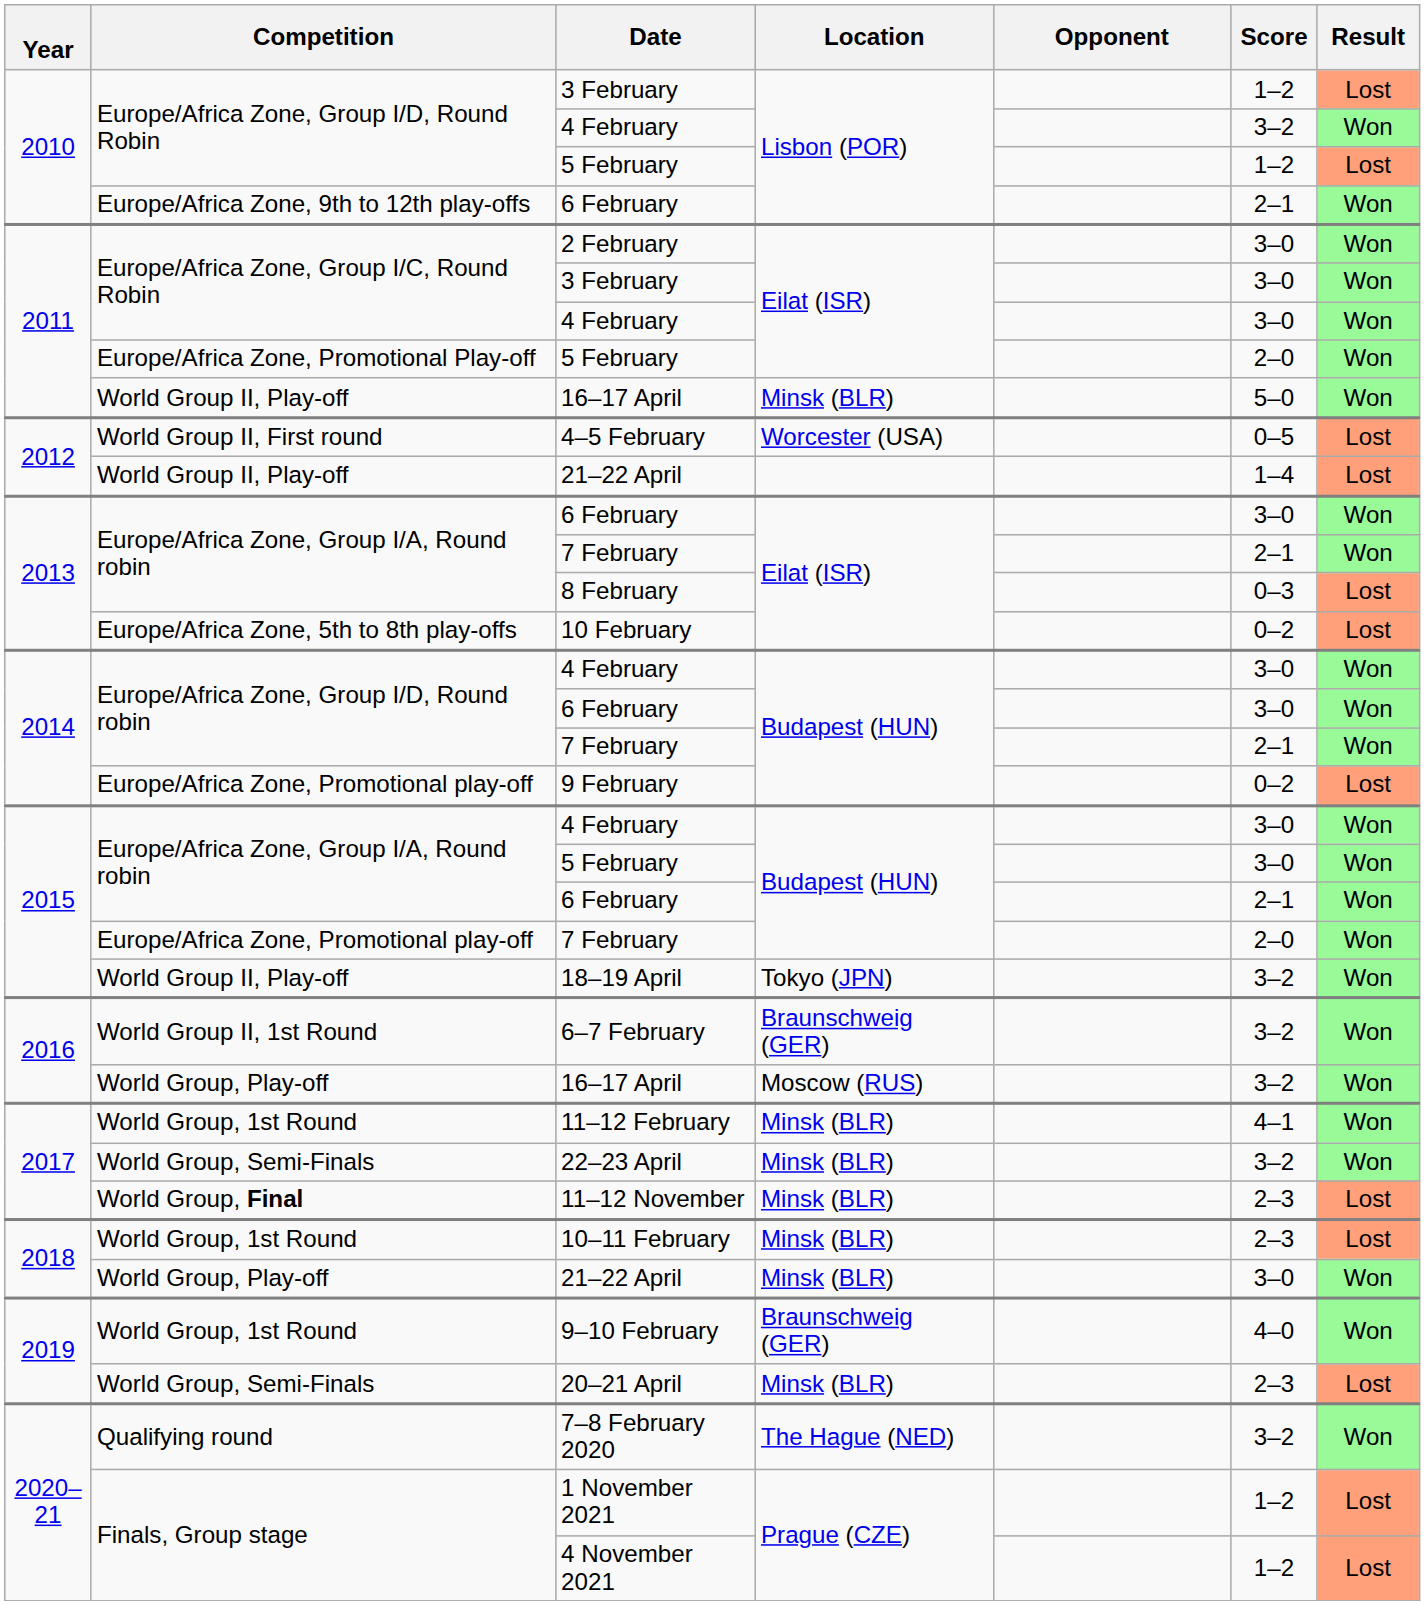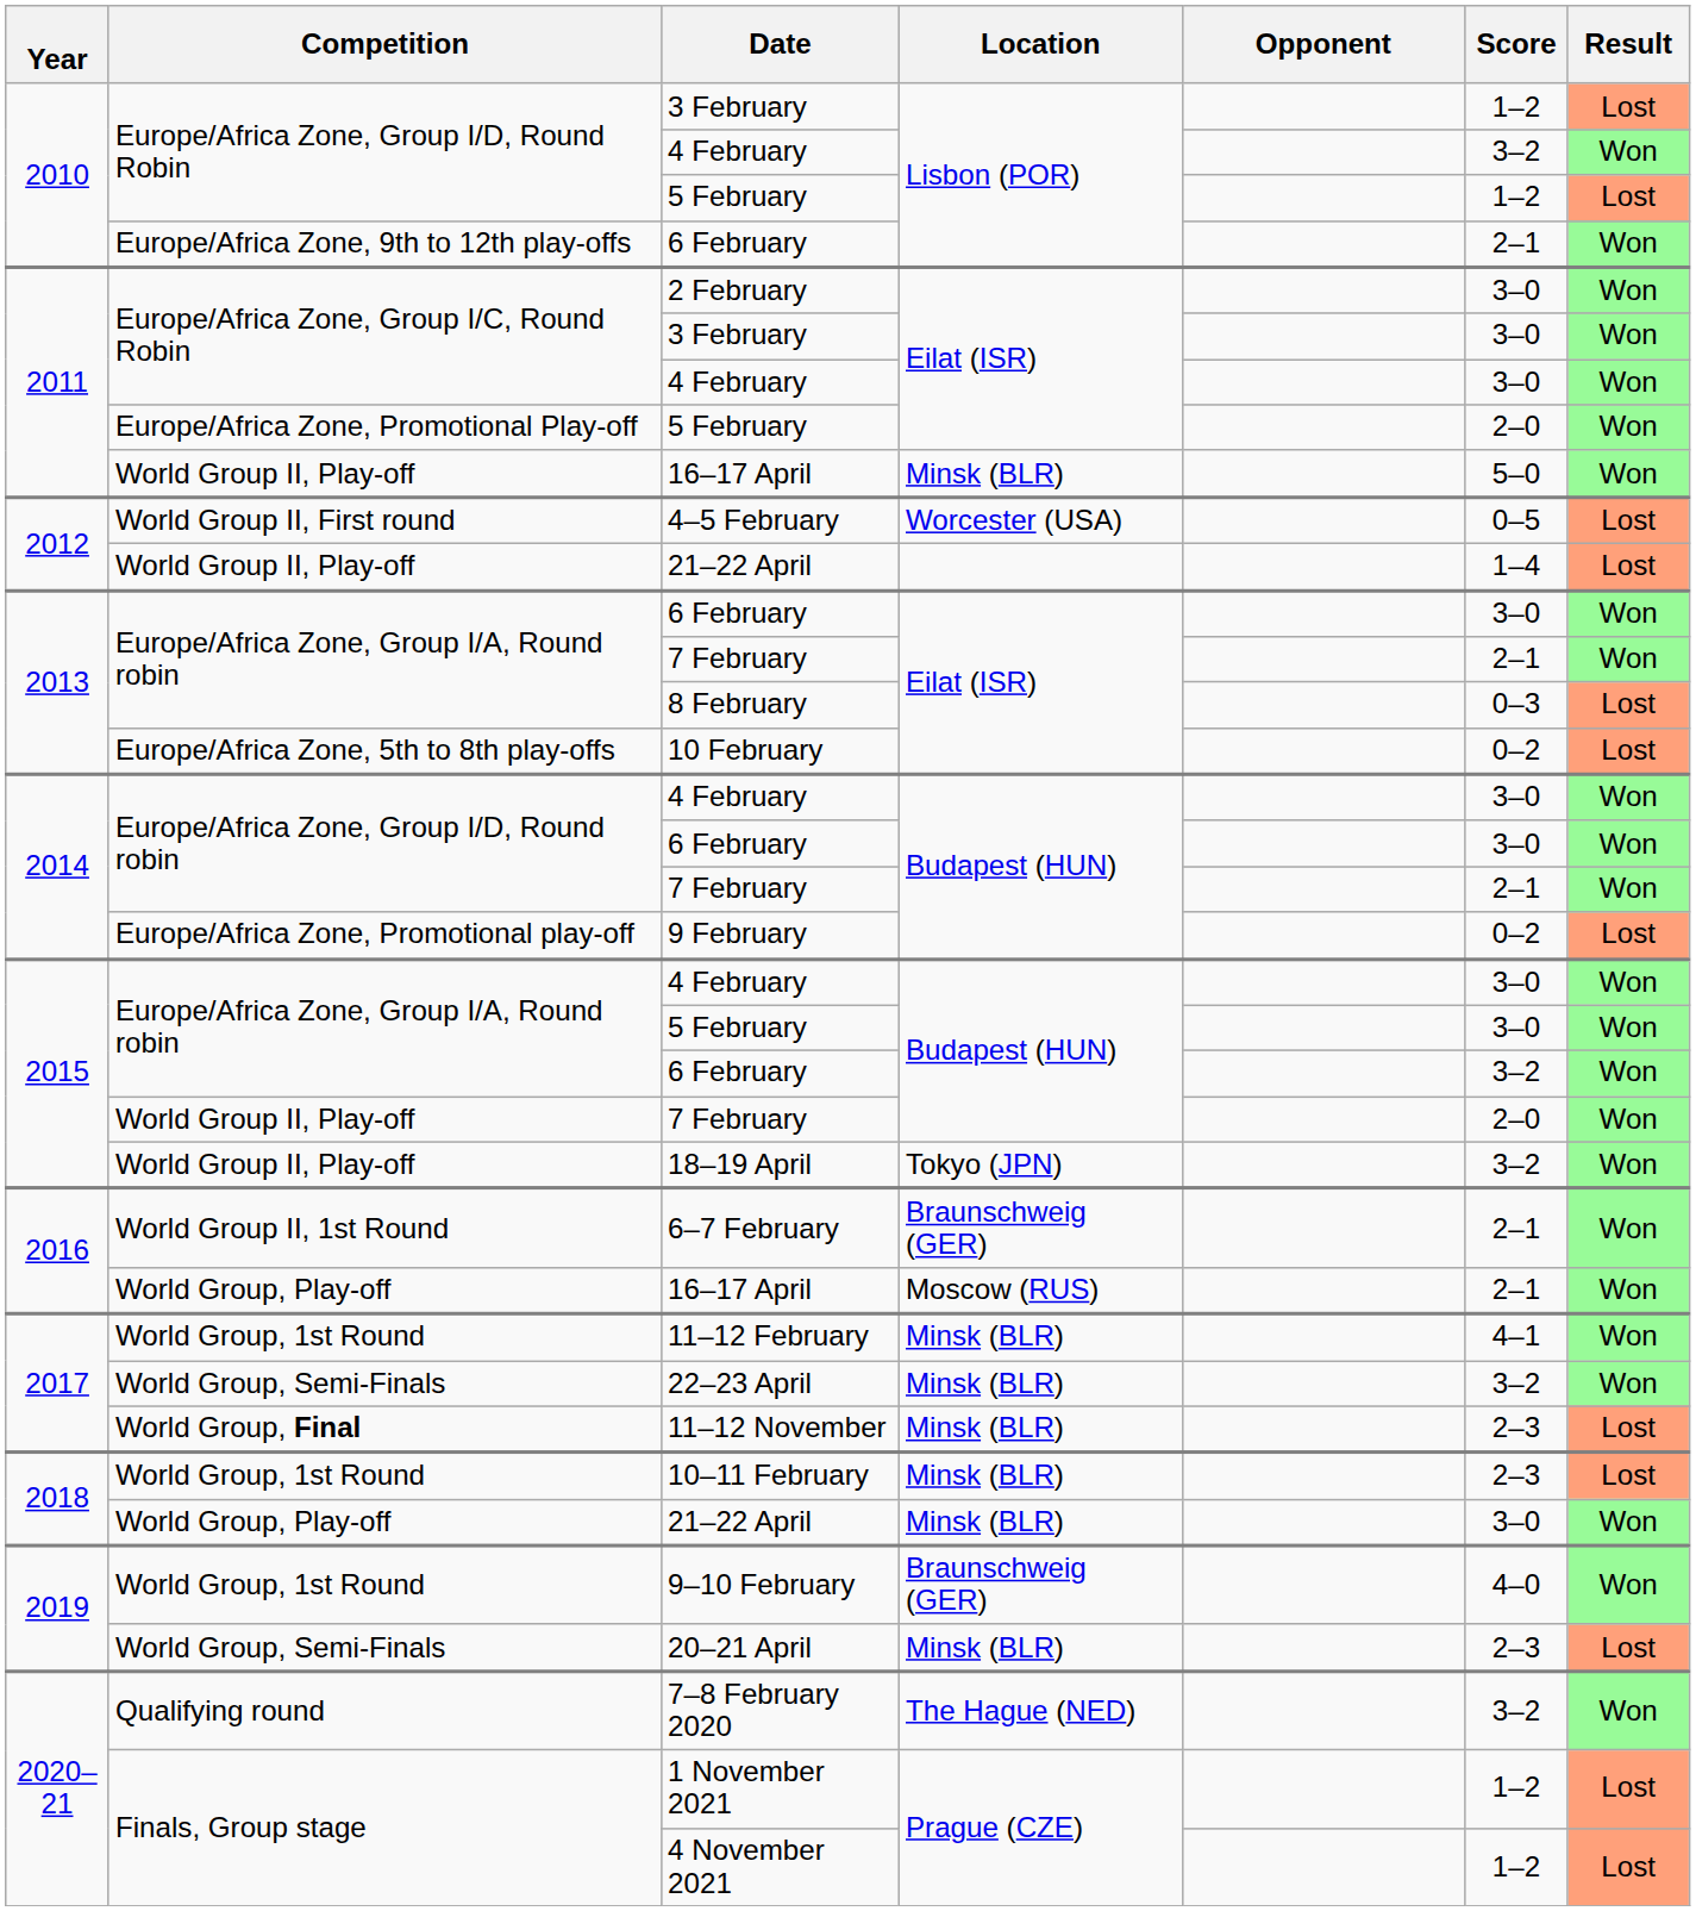 <table class="wikitable collapsible nowrap">
 <tr>
 <th style="width:50px"><br> Year</th>
 <th style="width:300px">Competition</th>
 <th style="width:125px">Date</th>
 <th style="width:150px">Location</th>
 <th style="width:150px">Opponent</th>
 <th style="width:50px">Score</th>
 <th style="width:60px">Result</th>
 </tr>
 <tr>
 <td align="center" rowspan="4"><a href='#'>2010</a></td>
 <td rowspan="3">Europe/Africa Zone, Group I/D, Round Robin</td>
 <td>3 February</td>
 <td rowspan="4"><a href='#'>Lisbon</a> (<a href='#'>POR</a>)</td>
 <td></td>
 <td align="center">1–2</td>
 <td align="center" bgcolor="#FFA07A">Lost</td>
 </tr>
 <tr>
 <td>4 February</td>
 <td></td>
 <td align="center">3–2</td>
 <td align="center" bgcolor="#98FB98">Won</td>
 </tr>
 <tr>
 <td>5 February</td>
 <td></td>
 <td align="center">1–2</td>
 <td align="center" bgcolor="#FFA07A">Lost</td>
 </tr>
 <tr>
 <td>Europe/Africa Zone, 9th to 12th play-offs</td>
 <td>6 February</td>
 <td></td>
 <td align="center">2–1</td>
 <td align="center" bgcolor="#98FB98">Won</td>
 </tr>
 <tr style="border-top:2px solid gray;">
 <td align="center" rowspan="5"><a href='#'>2011</a></td>
 <td rowspan="3">Europe/Africa Zone, Group I/C, Round Robin</td>
 <td>2 February</td>
 <td rowspan="4"><a href='#'>Eilat</a> (<a href='#'>ISR</a>)</td>
 <td></td>
 <td align="center">3–0</td>
 <td align="center" bgcolor="#98FB98">Won</td>
 </tr>
 <tr>
 <td>3 February</td>
 <td></td>
 <td align="center">3–0</td>
 <td align="center" bgcolor="#98FB98">Won</td>
 </tr>
 <tr>
 <td>4 February</td>
 <td></td>
 <td align="center">3–0</td>
 <td align="center" bgcolor="#98FB98">Won</td>
 </tr>
 <tr>
 <td>Europe/Africa Zone, Promotional Play-off</td>
 <td>5 February</td>
 <td></td>
 <td align="center">2–0</td>
 <td align="center" bgcolor="#98FB98">Won</td>
 </tr>
 <tr>
 <td>World Group II, Play-off</td>
 <td>16–17 April</td>
 <td><a href='#'>Minsk</a> (<a href='#'>BLR</a>)</td>
 <td></td>
 <td align="center">5–0</td>
 <td align="center" bgcolor=#98FB98>Won</td>
 </tr>
 <tr style="border-top:2px solid gray;">
 <td align="center" rowspan="2"><a href='#'>2012</a></td>
 <td>World Group II, First round</td>
 <td>4–5 February</td>
 <td><a href='#'>Worcester</a> (USA)</td>
 <td></td>
 <td align="center">0–5</td>
 <td align="center" bgcolor=#FFA07A>Lost</td>
 </tr>
 <tr>
 <td>World Group II, Play-off</td>
 <td>21–22 April</td>
 <td></td>
 <td></td>
 <td align="center">1–4</td>
 <td align="center" bgcolor=#FFA07A>Lost</td>
 </tr>
 <tr style="border-top:2px solid gray;">
 <td align="center" rowspan="4"><a href='#'>2013</a></td>
 <td rowspan="3">Europe/Africa Zone, Group I/A, Round robin</td>
 <td>6 February</td>
 <td rowspan="4"><a href='#'>Eilat</a> (<a href='#'>ISR</a>)</td>
 <td></td>
 <td align="center">3–0</td>
 <td align="center" bgcolor="#98FB98">Won</td>
 </tr>
 <tr>
 <td>7 February</td>
 <td></td>
 <td align="center">2–1</td>
 <td align="center" bgcolor="#98FB98">Won</td>
 </tr>
 <tr>
 <td>8 February</td>
 <td></td>
 <td align="center">0–3</td>
 <td align="center" bgcolor="#FFA07A">Lost</td>
 </tr>
 <tr>
 <td>Europe/Africa Zone, 5th to 8th play-offs</td>
 <td>10 February</td>
 <td></td>
 <td align="center">0–2</td>
 <td align="center" bgcolor="#FFA07A">Lost</td>
 </tr>
 <tr style="border-top:2px solid gray;">
 <td align="center" rowspan="4"><a href='#'>2014</a></td>
 <td rowspan="3">Europe/Africa Zone, Group I/D, Round robin</td>
 <td>4 February</td>
 <td rowspan="4"><a href='#'>Budapest</a> (<a href='#'>HUN</a>)</td>
 <td></td>
 <td align="center">3–0</td>
 <td align="center" bgcolor="#98FB98">Won</td>
 </tr>
 <tr>
 <td>6 February</td>
 <td></td>
 <td align="center">3–0</td>
 <td align="center" bgcolor="#98FB98">Won</td>
 </tr>
 <tr>
 <td>7 February</td>
 <td></td>
 <td align="center">2–1</td>
 <td align="center" bgcolor="#98FB98">Won</td>
 </tr>
 <tr>
 <td>Europe/Africa Zone, Promotional play-off</td>
 <td>9 February</td>
 <td></td>
 <td align="center">0–2</td>
 <td align="center" bgcolor=#FFA07A>Lost</td>
 </tr>
 <tr style="border-top:2px solid gray;">
 <td align="center" rowspan="5"><a href='#'>2015</a></td>
 <td rowspan="3">Europe/Africa Zone, Group I/A, Round robin</td>
 <td>4 February</td>
 <td rowspan="4"><a href='#'>Budapest</a> (<a href='#'>HUN</a>)</td>
 <td></td>
 <td align="center">3–0</td>
 <td align="center" bgcolor="#98FB98">Won</td>
 </tr>
 <tr>
 <td>5 February</td>
 <td></td>
 <td align="center">3–0</td>
 <td align="center" bgcolor="#98FB98">Won</td>
 </tr>
 <tr>
 <td>6 February</td>
 <td></td>
-<td align="center">2–1</td>
+<td align="center">3–2</td>
 <td align="center" bgcolor="#98FB98">Won</td>
 </tr>
 <tr>
-<td>Europe/Africa Zone, Promotional play-off</td>
+<td>World Group II, Play-off</td>
 <td>7 February</td>
 <td></td>
 <td align="center">2–0</td>
 <td align="center" bgcolor="#98FB98">Won</td>
 </tr>
 <tr>
 <td>World Group II, Play-off</td>
 <td>18–19 April</td>
 <td>Tokyo (<a href='#'>JPN</a>)</td>
 <td></td>
 <td align="center">3–2</td>
 <td align="center" bgcolor=#98FB98>Won</td>
 </tr>
 <tr style="border-top:2px solid gray;">
 <td align="center" rowspan="2"><a href='#'>2016</a></td>
 <td>World Group II, 1st Round</td>
 <td>6–7 February</td>
 <td><a href='#'>Braunschweig</a> (<a href='#'>GER</a>)</td>
 <td></td>
-<td align="center">3–2</td>
+<td align="center">2–1</td>
 <td align="center" bgcolor=#98FB98>Won</td>
 </tr>
 <tr>
 <td>World Group, Play-off</td>
 <td>16–17 April</td>
 <td>Moscow (<a href='#'>RUS</a>)</td>
 <td></td>
-<td align="center">3–2</td>
+<td align="center">2–1</td>
 <td align="center" bgcolor=#98FB98>Won</td>
 </tr>
 <tr style="border-top:2px solid gray;">
 <td rowspan="3" align="center"><a href='#'>2017</a></td>
 <td>World Group, 1st Round</td>
 <td>11–12 February</td>
 <td><a href='#'>Minsk</a> (<a href='#'>BLR</a>)</td>
 <td></td>
 <td align="center">4–1</td>
 <td align="center" bgcolor=#98FB98>Won</td>
 </tr>
 <tr>
 <td>World Group, Semi-Finals</td>
 <td>22–23 April</td>
 <td><a href='#'>Minsk</a> (<a href='#'>BLR</a>)</td>
 <td></td>
 <td align="center">3–2</td>
 <td align="center" bgcolor=#98FB98>Won</td>
 </tr>
 <tr>
 <td>World Group, <strong>Final</strong></td>
 <td>11–12 November</td>
 <td><a href='#'>Minsk</a> (<a href='#'>BLR</a>)</td>
 <td></td>
 <td align="center">2–3</td>
 <td align="center" bgcolor=#FFA07A>Lost</td>
 </tr>
 <tr style="border-top:2px solid gray;">
 <td rowspan="2" align="center"><a href='#'>2018</a></td>
 <td>World Group, 1st Round</td>
 <td>10–11 February</td>
 <td><a href='#'>Minsk</a> (<a href='#'>BLR</a>)</td>
 <td></td>
 <td align="center">2–3</td>
 <td align="center" bgcolor=#FFA07A>Lost</td>
 </tr>
 <tr>
 <td>World Group, Play-off</td>
 <td>21–22 April</td>
 <td><a href='#'>Minsk</a> (<a href='#'>BLR</a>)</td>
 <td></td>
 <td align="center">3–0</td>
 <td align="center" bgcolor=#98FB98>Won</td>
 </tr>
 <tr style="border-top:2px solid gray;">
 <td rowspan="2" align="center"><a href='#'>2019</a></td>
 <td>World Group, 1st Round</td>
 <td>9–10 February</td>
 <td><a href='#'>Braunschweig</a> (<a href='#'>GER</a>)</td>
 <td></td>
 <td align="center">4–0</td>
 <td align="center" bgcolor=#98FB98>Won</td>
 </tr>
 <tr>
 <td>World Group, Semi-Finals</td>
 <td>20–21 April</td>
 <td><a href='#'>Minsk</a> (<a href='#'>BLR</a>)</td>
 <td></td>
 <td align="center">2–3</td>
 <td align="center" bgcolor=#FFA07A>Lost</td>
 </tr>
 <tr style="border-top:2px solid gray;">
 <td rowspan="3" align="center"><a href='#'>2020–21</a></td>
 <td>Qualifying round</td>
 <td>7–8 February 2020</td>
 <td><a href='#'>The Hague</a> (<a href='#'>NED</a>)</td>
 <td></td>
 <td align="center">3–2</td>
 <td align="center" bgcolor=#98FB98>Won</td>
 </tr>
 <tr>
 <td rowspan="2">Finals, Group stage</td>
 <td>1 November 2021</td>
 <td rowspan="2"><a href='#'>Prague</a> (<a href='#'>CZE</a>)</td>
 <td></td>
 <td align="center">1–2</td>
 <td align="center" bgcolor=#FFA07A>Lost</td>
 </tr>
 <tr>
 <td>4 November 2021</td>
 <td></td>
 <td align="center">1–2</td>
 <td align="center" bgcolor=#FFA07A>Lost</td>
 </tr>
 </table>
